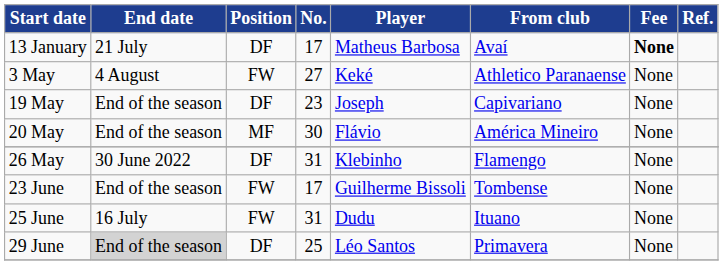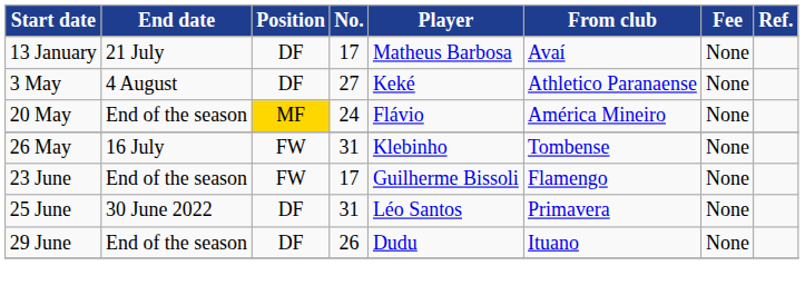 <table class="wikitable sortable">
 <tr>
 <th style="background:#1E3D8F; color:white;"><strong>Start date</strong></th>
 <th style="background:#1E3D8F; color:white;"><strong>End date</strong></th>
 <th style="background:#1E3D8F; color:white;"><strong>Position</strong></th>
 <th style="background:#1E3D8F; color:white;"><strong>No.</strong></th>
 <th style="background:#1E3D8F; color:white;"><strong>Player</strong></th>
 <th style="background:#1E3D8F; color:white;"><strong>From club</strong></th>
 <th style="background:#1E3D8F; color:white;"><strong>Fee</strong></th>
 <th style="background:#1E3D8F; color:white;"><strong>Ref.</strong></th>
 </tr>
 <tr>
 <td>13 January</td>
 <td>21 July</td>
 <td style="text-align:center;">DF</td>
 <td style="text-align:center;">17</td>
 <td style="text-align:left;"> <a href='#'>Matheus Barbosa</a></td>
 <td style="text-align:left;"> <a href='#'>Avaí</a></td>
-<td><strong>None</strong></td>
+<td>None</td>
 <td></td>
 </tr>
 <tr>
 <td>3 May</td>
 <td>4 August</td>
-<td style="text-align:center;">FW</td>
+<td style="text-align:center;">DF</td>
 <td style="text-align:center;">27</td>
 <td style="text-align:left;"> <a href='#'>Keké</a></td>
 <td style="text-align:left;"> <a href='#'>Athletico Paranaense</a></td>
 <td>None</td>
 <td></td>
 </tr>
 <tr>
-<td>19 May</td>
-<td>End of the season</td>
-<td style="text-align:center;">DF</td>
-<td style="text-align:center;">23</td>
-<td style="text-align:left;"> <a href='#'>Joseph</a></td>
-<td style="text-align:left;"> <a href='#'>Capivariano</a></td>
-<td>None</td>
-<td></td>
-</tr>
-<tr>
 <td>20 May</td>
 <td>End of the season</td>
-<td style="text-align:center;">MF</td>
-<td style="text-align:center;">30</td>
+<td style="background: gold; text-align:center;">MF</td>
+<td style="text-align:center;">24</td>
 <td style="text-align:left;"> <a href='#'>Flávio</a></td>
 <td style="text-align:left;"> <a href='#'>América Mineiro</a></td>
 <td>None</td>
 <td></td>
 </tr>
 <tr>
 </tr>
 <tr>
 <td>26 May</td>
-<td>30 June 2022</td>
-<td style="text-align:center;">DF</td>
+<td>16 July</td>
+<td style="text-align:center;">FW</td>
 <td style="text-align:center;">31</td>
 <td style="text-align:left;"> <a href='#'>Klebinho</a></td>
-<td style="text-align:left;"> <a href='#'>Flamengo</a></td>
+<td style="text-align:left;"> <a href='#'>Tombense</a></td>
 <td>None</td>
 <td></td>
 </tr>
 <tr>
 <td>23 June</td>
 <td>End of the season</td>
 <td style="text-align:center;">FW</td>
 <td style="text-align:center;">17</td>
 <td style="text-align:left;"> <a href='#'>Guilherme Bissoli</a></td>
-<td style="text-align:left;"> <a href='#'>Tombense</a></td>
+<td style="text-align:left;"> <a href='#'>Flamengo</a></td>
 <td>None</td>
 <td></td>
 </tr>
 <tr>
 <td>25 June</td>
-<td>16 July</td>
-<td style="text-align:center;">FW</td>
+<td>30 June 2022</td>
+<td style="text-align:center;">DF</td>
 <td style="text-align:center;">31</td>
+<td style="text-align:left;"> <a href='#'>Léo Santos</a></td>
+<td style="text-align:left;"> <a href='#'>Primavera</a></td>
+<td>None</td>
+<td></td>
+</tr>
+<tr>
+<td>29 June</td>
+<td>End of the season</td>
+<td style="text-align:center;">DF</td>
+<td style="text-align:center;">26</td>
 <td style="text-align:left;"> <a href='#'>Dudu</a></td>
 <td style="text-align:left;"> <a href='#'>Ituano</a></td>
 <td>None</td>
 <td></td>
 </tr>
 <tr>
-<td>29 June</td>
-<td style="background: lightgrey;">End of the season</td>
-<td style="text-align:center;">DF</td>
-<td style="text-align:center;">25</td>
-<td style="text-align:left;"> <a href='#'>Léo Santos</a></td>
-<td style="text-align:left;"> <a href='#'>Primavera</a></td>
-<td>None</td>
-<td></td>
-</tr>
-<tr>
 </tr>
 </table>
